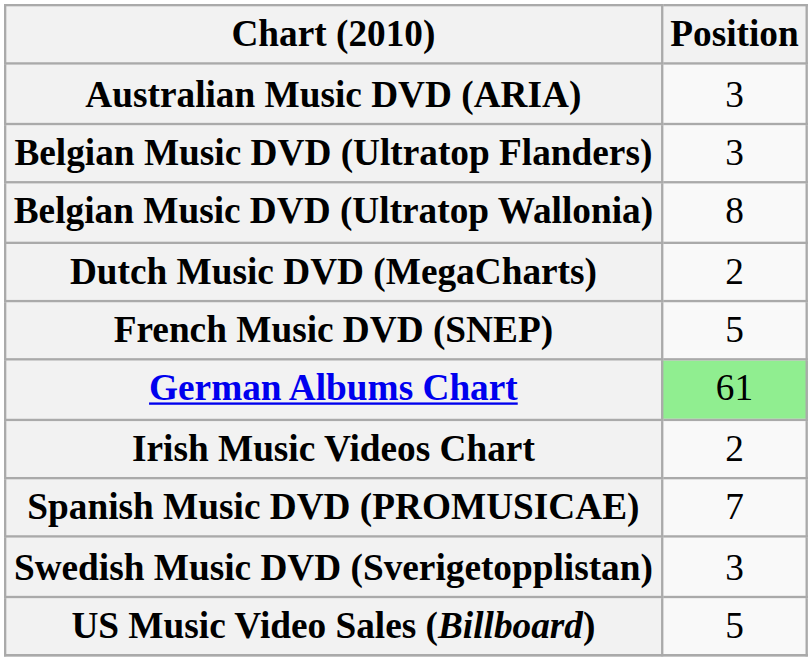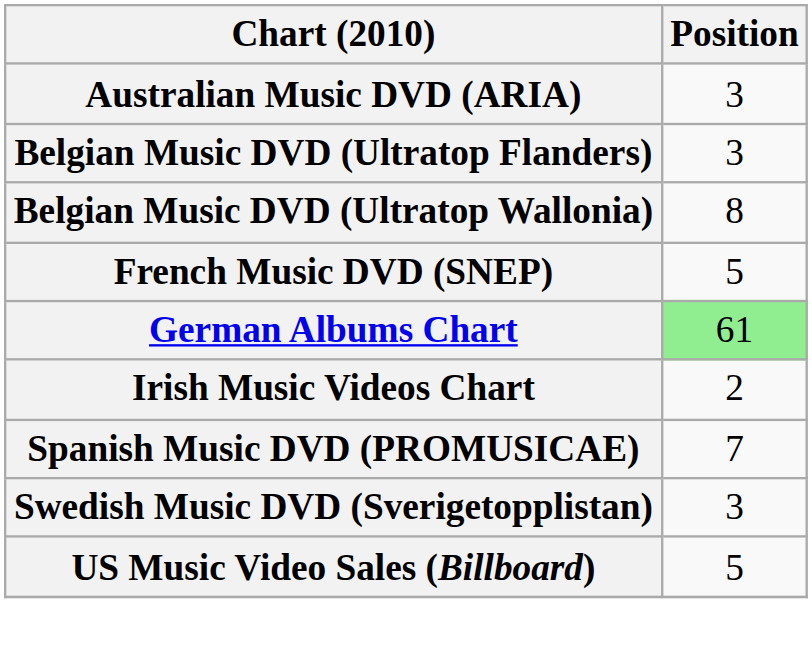 <table class="wikitable sortable plainrowheaders"  style="text-align:center;">
 <tr>
 <th>Chart (2010)</th>
 <th>Position</th>
 </tr>
 <tr>
 <th scope="row">Australian Music DVD (ARIA)</th>
 <td>3</td>
 </tr>
 <tr>
 <th scope="row">Belgian Music DVD (Ultratop Flanders)</th>
 <td>3</td>
 </tr>
 <tr>
 <th scope="row">Belgian Music DVD (Ultratop Wallonia)</th>
 <td>8</td>
-</tr>
-<tr>
-<th scope="row">Dutch Music DVD (MegaCharts)</th>
-<td>2</td>
 </tr>
 <tr>
 <th scope="row">French Music DVD (SNEP)</th>
 <td>5</td>
 </tr>
 <tr>
 <th scope="row"><a href='#'>German Albums Chart</a></th>
 <td style="background: lightgreen;">61</td>
 </tr>
 <tr>
 <th scope="row">Irish Music Videos Chart</th>
 <td>2</td>
 </tr>
 <tr>
 <th scope="row">Spanish Music DVD (PROMUSICAE)</th>
 <td>7</td>
 </tr>
 <tr>
 <th scope="row">Swedish Music DVD (Sverigetopplistan)</th>
 <td>3</td>
 </tr>
 <tr>
 <th scope="row">US Music Video Sales (<em>Billboard</em>)</th>
 <td>5</td>
 </tr>
 <tr>
 </tr>
 </table>
